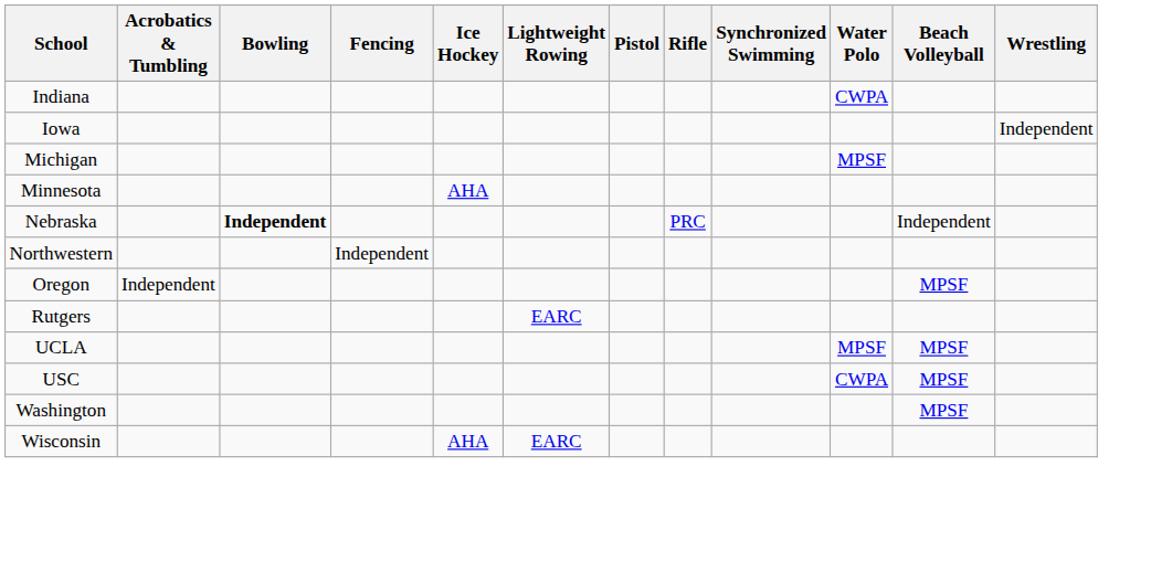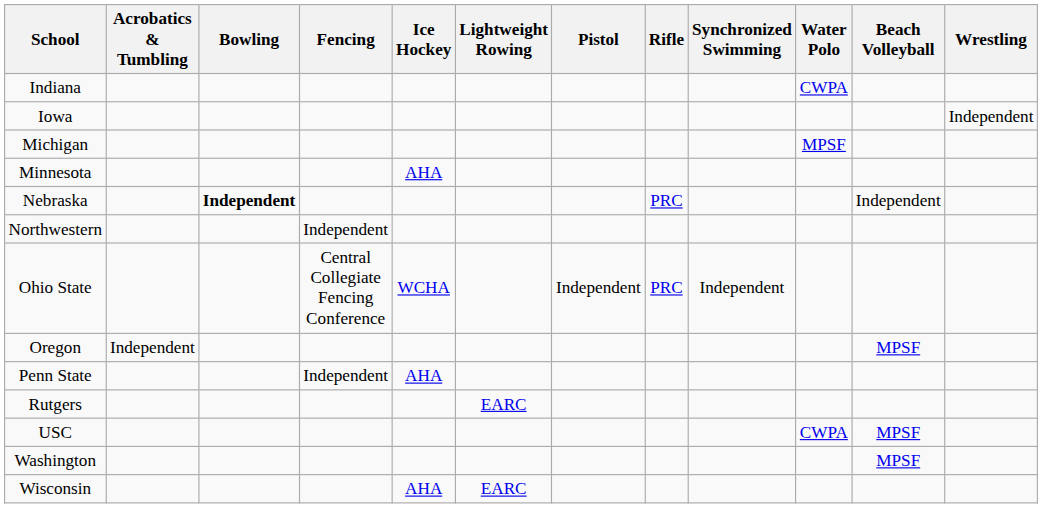 <table class="wikitable" style="text-align: center; font-size: 95%">
 <tr>
 <th scope="col">School</th>
 <th scope="col">Acrobatics & Tumbling</th>
 <th scope="col">Bowling</th>
 <th scope="col">Fencing</th>
 <th scope="col">Ice Hockey</th>
 <th scope="col">Lightweight Rowing</th>
 <th scope="col">Pistol</th>
 <th scope="col">Rifle</th>
 <th scope="col">Synchronized Swimming</th>
 <th scope="col">Water Polo</th>
 <th scope="col">Beach Volleyball</th>
 <th scope="col">Wrestling</th>
 </tr>
 <tr>
 <td>Indiana</td>
 <td></td>
 <td></td>
 <td></td>
 <td></td>
 <td></td>
 <td></td>
 <td></td>
 <td></td>
 <td><a href='#'>CWPA</a></td>
 <td></td>
 <td></td>
 </tr>
 <tr>
 <td>Iowa</td>
 <td></td>
 <td></td>
 <td></td>
 <td></td>
 <td></td>
 <td></td>
 <td></td>
 <td></td>
 <td></td>
 <td></td>
 <td>Independent</td>
 </tr>
 <tr>
 <td>Michigan</td>
 <td></td>
 <td></td>
 <td></td>
 <td></td>
 <td></td>
 <td></td>
 <td></td>
 <td></td>
 <td><a href='#'>MPSF</a></td>
 <td></td>
 <td></td>
 </tr>
 <tr>
 <td>Minnesota</td>
 <td></td>
 <td></td>
 <td></td>
 <td><a href='#'>AHA</a></td>
 <td></td>
 <td></td>
 <td></td>
 <td></td>
 <td></td>
 <td></td>
 <td></td>
 </tr>
 <tr>
 <td>Nebraska</td>
 <td></td>
 <td><strong>Independent</strong></td>
 <td></td>
 <td></td>
 <td></td>
 <td></td>
 <td><a href='#'>PRC</a></td>
 <td></td>
 <td></td>
 <td>Independent</td>
 <td></td>
 </tr>
 <tr>
 <td>Northwestern</td>
 <td></td>
 <td></td>
 <td>Independent</td>
 <td></td>
 <td></td>
 <td></td>
 <td></td>
 <td></td>
 <td></td>
 <td></td>
 <td></td>
 </tr>
 <tr>
+<td>Ohio State</td>
+<td></td>
+<td></td>
+<td>Central Collegiate Fencing Conference</td>
+<td><a href='#'>WCHA</a></td>
+<td></td>
+<td>Independent</td>
+<td><a href='#'>PRC</a></td>
+<td>Independent</td>
+<td></td>
+<td></td>
+<td></td>
+</tr>
+<tr>
 <td>Oregon</td>
 <td>Independent</td>
 <td></td>
 <td></td>
 <td></td>
 <td></td>
 <td></td>
 <td></td>
 <td></td>
 <td></td>
 <td><a href='#'>MPSF</a></td>
 <td></td>
 </tr>
 <tr>
+<td>Penn State</td>
+<td></td>
+<td></td>
+<td>Independent</td>
+<td><a href='#'>AHA</a></td>
+<td></td>
+<td></td>
+<td></td>
+<td></td>
+<td></td>
+<td></td>
+<td></td>
+</tr>
+<tr>
 <td>Rutgers</td>
 <td></td>
 <td></td>
 <td></td>
 <td></td>
 <td><a href='#'>EARC</a></td>
 <td></td>
 <td></td>
 <td></td>
 <td></td>
 <td></td>
-<td></td>
-</tr>
-<tr>
-<td>UCLA</td>
-<td></td>
-<td></td>
-<td></td>
-<td></td>
-<td></td>
-<td></td>
-<td></td>
-<td></td>
-<td><a href='#'>MPSF</a></td>
-<td><a href='#'>MPSF</a></td>
 <td></td>
 </tr>
 <tr>
 <td>USC</td>
 <td></td>
 <td></td>
 <td></td>
 <td></td>
 <td></td>
 <td></td>
 <td></td>
 <td></td>
 <td><a href='#'>CWPA</a></td>
 <td><a href='#'>MPSF</a></td>
 <td></td>
 </tr>
 <tr>
 <td>Washington</td>
 <td></td>
 <td></td>
 <td></td>
 <td></td>
 <td></td>
 <td></td>
 <td></td>
 <td></td>
 <td></td>
 <td><a href='#'>MPSF</a></td>
 <td></td>
 </tr>
 <tr>
 <td>Wisconsin</td>
 <td></td>
 <td></td>
 <td></td>
 <td><a href='#'>AHA</a></td>
 <td><a href='#'>EARC</a></td>
 <td></td>
 <td></td>
 <td></td>
 <td></td>
 <td></td>
 <td></td>
 </tr>
 </table>
